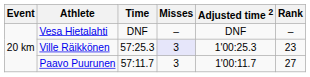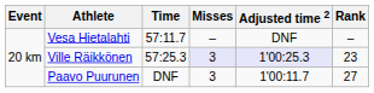 <table class="wikitable" style="font-size:90%">
 <tr>
 <th>Event</th>
 <th>Athlete</th>
 <th>Time</th>
 <th>Misses</th>
 <th>Adjusted time <sup>2</sup></th>
 <th>Rank</th>
 </tr>
 <tr>
 <td rowspan="3">20 km</td>
 <td><a href='#'>Vesa Hietalahti</a></td>
-<td align="center">DNF</td>
+<td align="center">57:11.7</td>
 <td align="center">–</td>
 <td align="center">DNF</td>
 <td align="center">–</td>
 </tr>
 <tr>
 <td><a href='#'>Ville Räikkönen</a></td>
 <td align="center">57:25.3</td>
 <td align="center" style="background: lavender;">3</td>
-<td align="center">1'00:25.3</td>
+<td align="center" style="background: lavender;">1'00:25.3</td>
 <td align="center">23</td>
 </tr>
 <tr>
 <td><a href='#'>Paavo Puurunen</a></td>
-<td align="center">57:11.7</td>
+<td align="center">DNF</td>
 <td align="center">3</td>
 <td align="center">1'00:11.7</td>
 <td align="center">27</td>
 </tr>
 </table>
